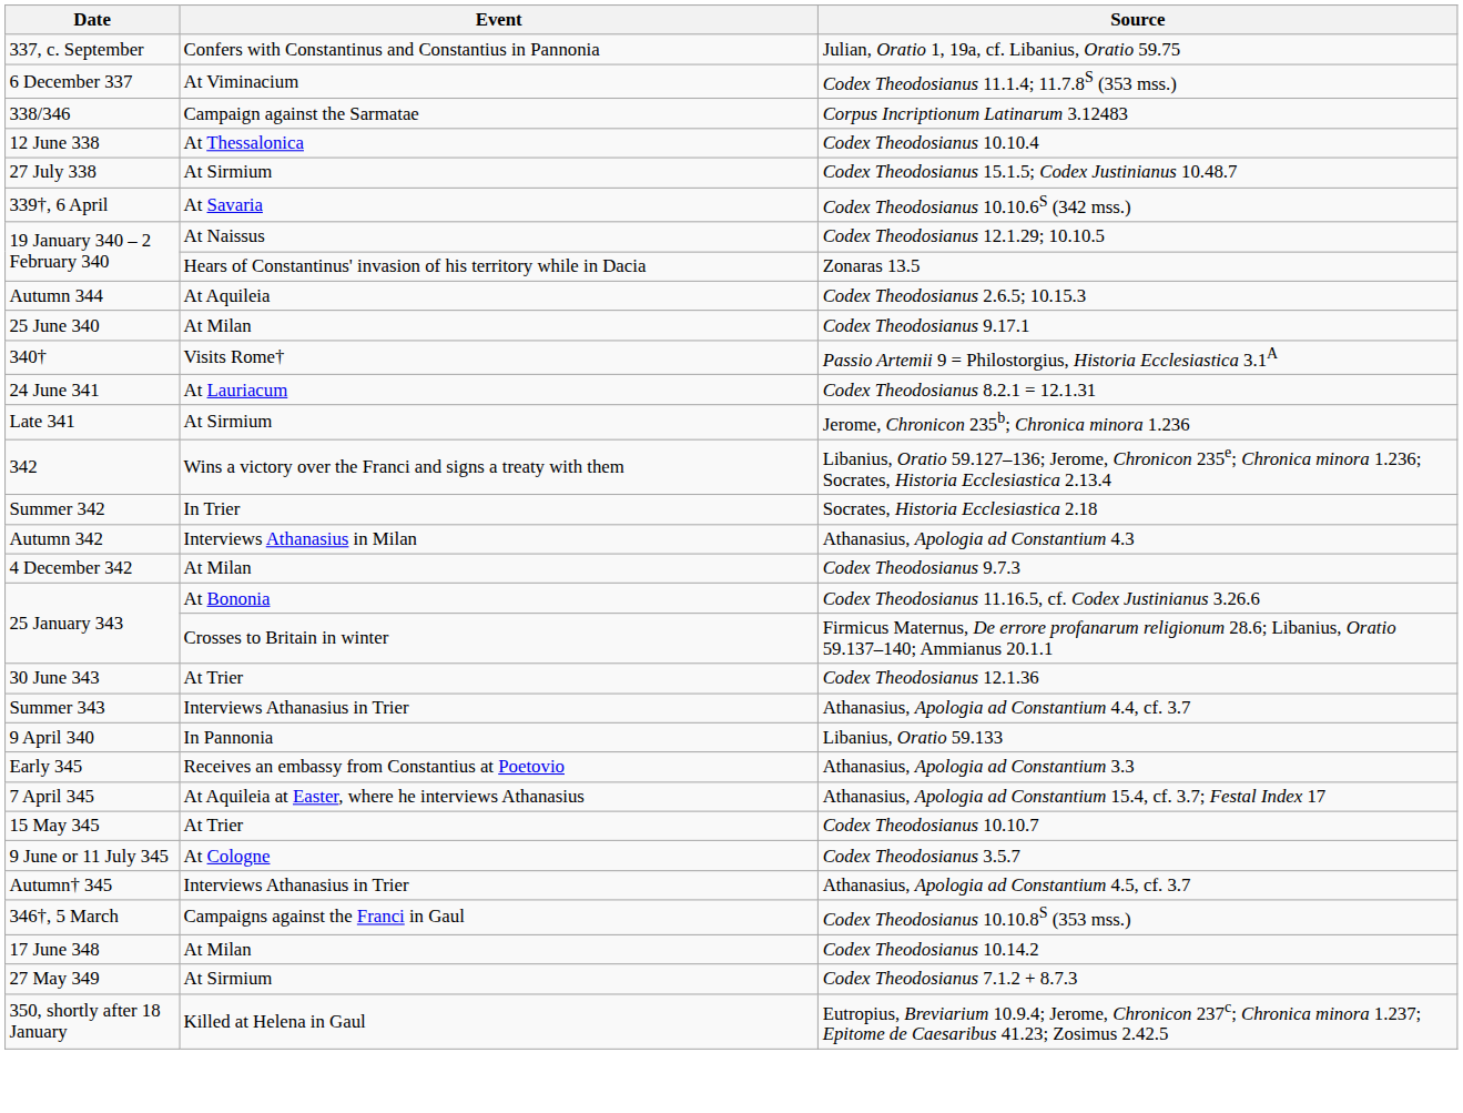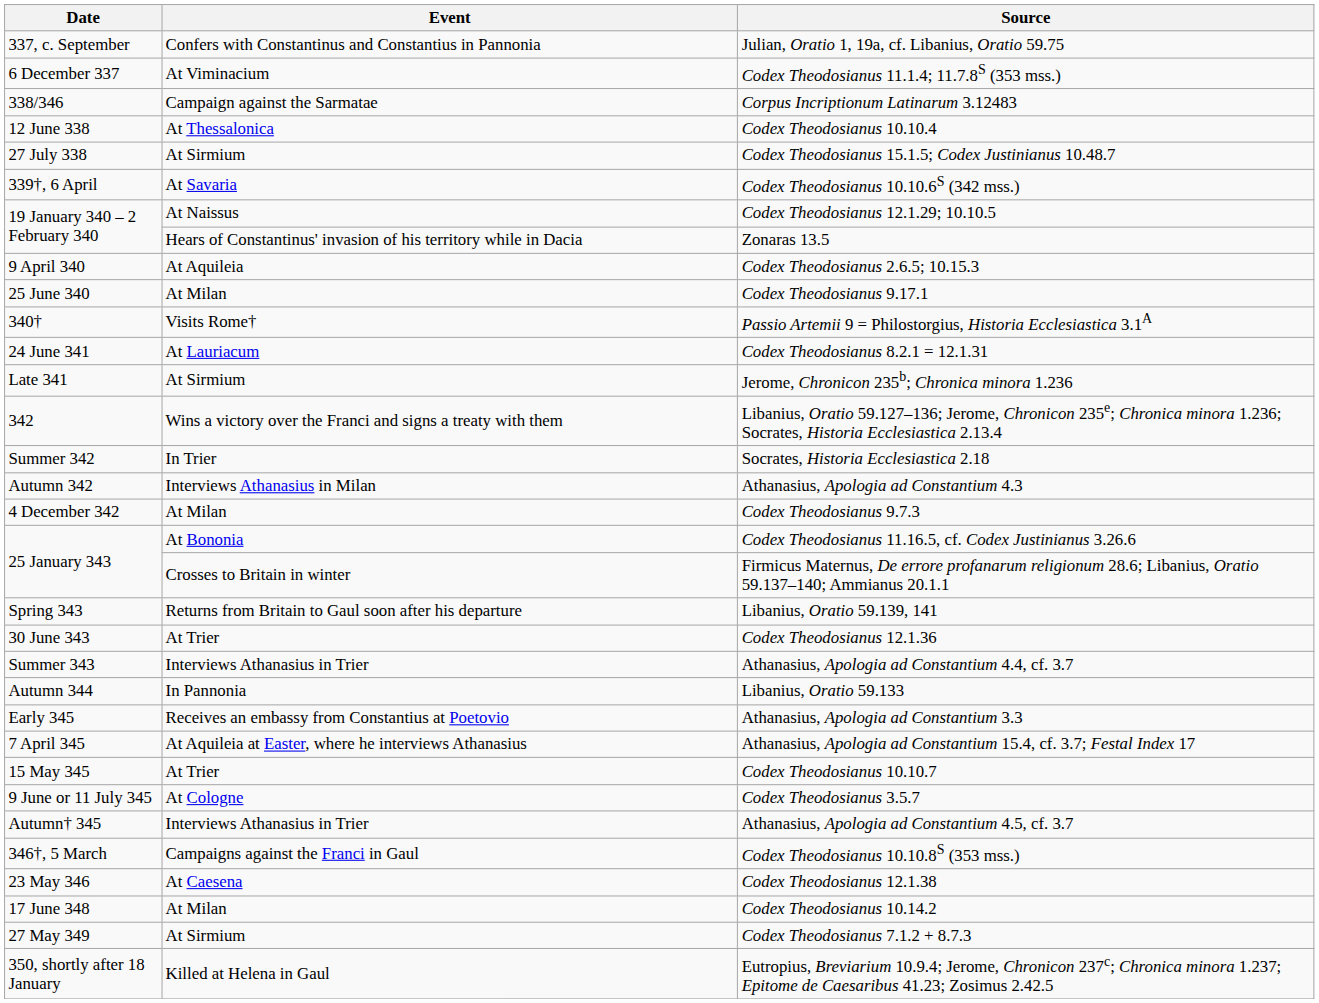 <table class="wikitable">
 <tr valign="top">
 <th>Date</th>
 <th width=44%>Event</th>
 <th width=44%>Source</th>
 </tr>
 <tr valign="top">
 <td>337, c. September</td>
 <td>Confers with Constantinus and Constantius in Pannonia</td>
 <td>Julian, <em>Oratio</em> 1, 19a, cf. Libanius, <em>Oratio</em> 59.75</td>
 </tr>
 <tr>
 <td>6 December 337</td>
 <td>At Viminacium</td>
 <td><em>Codex Theodosianus</em> 11.1.4; 11.7.8<sup>S</sup> (353 mss.)</td>
 </tr>
 <tr>
 <td>338/346</td>
 <td>Campaign against the Sarmatae</td>
 <td><em>Corpus Incriptionum Latinarum </em>3.12483</td>
 </tr>
 <tr>
 <td>12 June 338</td>
 <td>At <a href='#'>Thessalonica</a></td>
 <td><em>Codex Theodosianus</em> 10.10.4</td>
 </tr>
 <tr>
 <td>27 July 338</td>
 <td>At Sirmium</td>
 <td><em>Codex Theodosianus</em> 15.1.5; <em>Codex Justinianus</em> 10.48.7</td>
 </tr>
 <tr>
 <td>339†, 6 April</td>
 <td>At <a href='#'>Savaria</a></td>
 <td><em>Codex Theodosianus</em> 10.10.6<sup>S</sup> (342 mss.)</td>
 </tr>
 <tr>
 <td rowspan=2>19 January 340 – 2 February 340</td>
 <td>At Naissus</td>
 <td><em>Codex Theodosianus</em> 12.1.29; 10.10.5</td>
 </tr>
 <tr>
 <td>Hears of Constantinus' invasion of his territory while in Dacia</td>
 <td>Zonaras 13.5</td>
 </tr>
 <tr>
-<td>Autumn 344</td>
+<td>9 April 340</td>
 <td>At Aquileia</td>
 <td><em>Codex Theodosianus</em> 2.6.5; 10.15.3</td>
 </tr>
 <tr>
 <td>25 June 340</td>
 <td>At Milan</td>
 <td><em>Codex Theodosianus</em> 9.17.1</td>
 </tr>
 <tr>
 <td>340†</td>
 <td>Visits Rome†</td>
 <td><em>Passio Artemii</em> 9 = Philostorgius, <em>Historia Ecclesiastica</em> 3.1<sup>A</sup></td>
 </tr>
 <tr>
 <td>24 June 341</td>
 <td>At <a href='#'>Lauriacum</a></td>
 <td><em>Codex Theodosianus</em> 8.2.1 = 12.1.31</td>
 </tr>
 <tr>
 <td>Late 341</td>
 <td>At Sirmium</td>
 <td>Jerome, <em>Chronicon</em> 235<sup>b</sup>; <em>Chronica minora</em> 1.236</td>
 </tr>
 <tr>
 <td>342</td>
 <td>Wins a victory over the Franci and signs a treaty with them</td>
 <td>Libanius, <em>Oratio</em> 59.127–136; Jerome, <em>Chronicon</em> 235<sup>e</sup>; <em>Chronica minora</em> 1.236; Socrates, <em>Historia Ecclesiastica</em> 2.13.4</td>
 </tr>
 <tr>
 <td>Summer 342</td>
 <td>In Trier</td>
 <td>Socrates, <em>Historia Ecclesiastica</em> 2.18</td>
 </tr>
 <tr>
 <td>Autumn 342</td>
 <td>Interviews <a href='#'>Athanasius</a> in Milan</td>
 <td>Athanasius, <em>Apologia ad Constantium</em> 4.3</td>
 </tr>
 <tr>
 <td>4 December 342</td>
 <td>At Milan</td>
 <td><em>Codex Theodosianus</em> 9.7.3</td>
 </tr>
 <tr>
 <td rowspan=2>25 January 343</td>
 <td>At <a href='#'>Bononia</a></td>
 <td><em>Codex Theodosianus</em> 11.16.5, cf. <em>Codex Justinianus</em> 3.26.6</td>
 </tr>
 <tr>
 <td>Crosses to Britain in winter</td>
 <td>Firmicus Maternus, <em>De errore profanarum religionum</em> 28.6; Libanius, <em>Oratio</em> 59.137–140; Ammianus 20.1.1</td>
 </tr>
 <tr>
+<td>Spring 343</td>
+<td>Returns from Britain to Gaul soon after his departure</td>
+<td>Libanius, <em>Oratio</em> 59.139, 141</td>
+</tr>
+<tr>
 <td>30 June 343</td>
 <td>At Trier</td>
 <td><em>Codex Theodosianus</em> 12.1.36</td>
 </tr>
 <tr>
 <td>Summer 343</td>
 <td>Interviews Athanasius in Trier</td>
 <td>Athanasius, <em>Apologia ad Constantium</em> 4.4, cf. 3.7</td>
 </tr>
 <tr>
-<td>9 April 340</td>
+<td>Autumn 344</td>
 <td>In Pannonia</td>
 <td>Libanius, <em>Oratio</em> 59.133</td>
 </tr>
 <tr>
 <td>Early 345</td>
 <td>Receives an embassy from Constantius at <a href='#'>Poetovio</a></td>
 <td>Athanasius, <em>Apologia ad Constantium</em> 3.3</td>
 </tr>
 <tr>
 <td>7 April 345</td>
 <td>At Aquileia at <a href='#'>Easter</a>, where he interviews Athanasius</td>
 <td>Athanasius, <em>Apologia ad Constantium</em> 15.4, cf. 3.7; <em>Festal Index</em> 17</td>
 </tr>
 <tr>
 <td>15 May 345</td>
 <td>At Trier</td>
 <td><em>Codex Theodosianus</em> 10.10.7</td>
 </tr>
 <tr>
 <td>9 June or 11 July 345</td>
 <td>At <a href='#'>Cologne</a></td>
 <td><em>Codex Theodosianus</em> 3.5.7</td>
 </tr>
 <tr>
 <td>Autumn† 345</td>
 <td>Interviews Athanasius in Trier</td>
 <td>Athanasius, <em>Apologia ad Constantium</em> 4.5, cf. 3.7</td>
 </tr>
 <tr>
 <td>346†, 5 March</td>
 <td>Campaigns against the <a href='#'>Franci</a> in Gaul</td>
 <td><em>Codex Theodosianus</em> 10.10.8<sup>S</sup> (353 mss.)</td>
 </tr>
 <tr>
+<td>23 May 346</td>
+<td>At <a href='#'>Caesena</a></td>
+<td><em>Codex Theodosianus</em> 12.1.38</td>
+</tr>
+<tr>
 <td>17 June 348</td>
 <td>At Milan</td>
 <td><em>Codex Theodosianus</em> 10.14.2</td>
 </tr>
 <tr>
 <td>27 May 349</td>
 <td>At Sirmium</td>
 <td><em>Codex Theodosianus</em> 7.1.2 + 8.7.3</td>
 </tr>
 <tr>
 <td>350, shortly after 18 January</td>
 <td>Killed at Helena in Gaul</td>
 <td>Eutropius, <em>Breviarium</em> 10.9.4; Jerome, <em>Chronicon</em> 237<sup>c</sup>; <em>Chronica minora</em> 1.237; <em>Epitome de Caesaribus</em> 41.23; Zosimus 2.42.5</td>
 </tr>
 </table>
